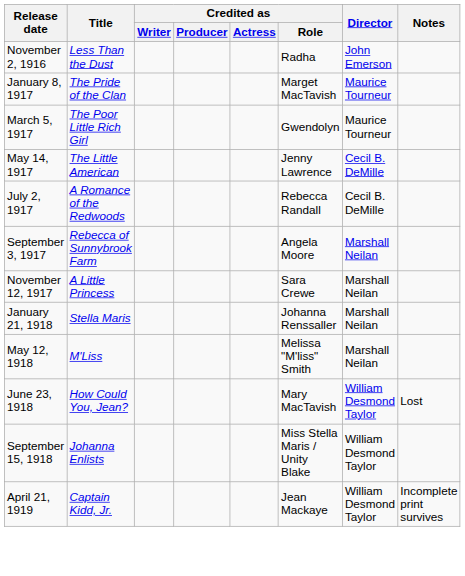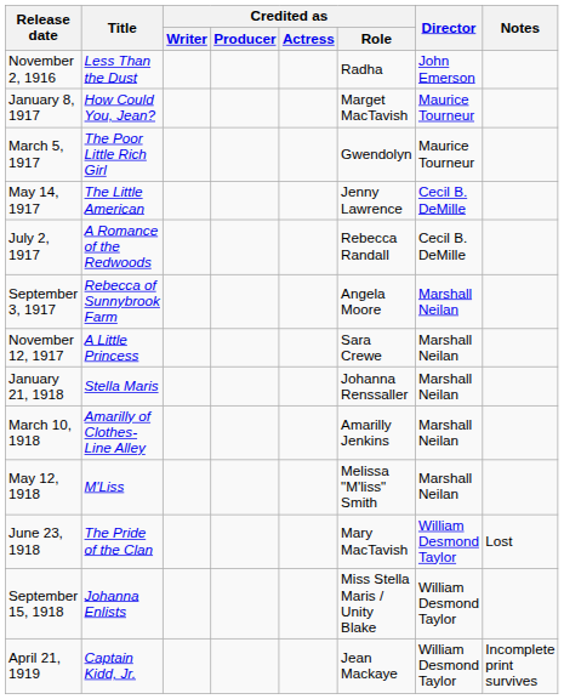 <table class="wikitable sortable sticky-header-multi" style="width: 100%; margin-right: 0;">
 <tr>
 <th scope="col" width="12%" rowspan="2">Release date</th>
 <th scope="col" width="20%" rowspan="2">Title</th>
 <th scope="col" colspan="4">Credited as</th>
 <th scope="col" width="15%" rowspan="2"><a href='#'>Director</a></th>
 <th scope="col" width="15%" rowspan="2">Notes</th>
 </tr>
 <tr>
 <th width="6%"><a href='#'>Writer</a></th>
 <th width="6%"><a href='#'>Producer</a></th>
 <th width="6%"><a href='#'>Actress</a></th>
 <th width="15%">Role</th>
 </tr>
 <tr>
 <td>November 2, 1916</td>
 <td scope="row"><em><a href='#'>Less Than the Dust</a></em></td>
 <td></td>
 <td></td>
 <td></td>
 <td>Radha</td>
 <td><a href='#'>John Emerson</a></td>
 <td></td>
 </tr>
 <tr>
 <td>January 8, 1917</td>
-<td scope="row" data-sort-value="Pride of the Clan, The"><em><a href='#'>The Pride of the Clan</a></em></td>
+<td scope="row"><em><a href='#'>How Could You, Jean?</a></em></td>
 <td></td>
 <td></td>
 <td></td>
 <td>Marget MacTavish</td>
 <td><a href='#'>Maurice Tourneur</a></td>
 <td></td>
 </tr>
 <tr>
 <td>March 5, 1917</td>
 <td scope="row" data-sort-value="Poor Little Rich Girl, The"><em><a href='#'>The Poor Little Rich Girl</a></em></td>
 <td></td>
 <td></td>
 <td></td>
 <td>Gwendolyn</td>
 <td>Maurice Tourneur</td>
 <td></td>
 </tr>
 <tr>
 <td>May 14, 1917</td>
 <td scope="row" data-sort-value="Little American, The"><em><a href='#'>The Little American</a></em></td>
 <td></td>
 <td></td>
 <td></td>
 <td>Jenny Lawrence</td>
 <td><a href='#'>Cecil B. DeMille</a></td>
 <td></td>
 </tr>
 <tr>
 <td>July 2, 1917</td>
 <td scope="row" data-sort-value="Romance of the Redwoods, A"><em><a href='#'>A Romance of the Redwoods</a></em></td>
 <td></td>
 <td></td>
 <td></td>
 <td>Rebecca Randall</td>
 <td>Cecil B. DeMille</td>
 <td></td>
 </tr>
 <tr>
 <td>September 3, 1917</td>
 <td scope="row"><em><a href='#'>Rebecca of Sunnybrook Farm</a></em></td>
 <td></td>
 <td></td>
 <td></td>
 <td>Angela Moore</td>
 <td><a href='#'>Marshall Neilan</a></td>
 <td></td>
 </tr>
 <tr>
 <td>November 12, 1917</td>
 <td scope="row" data-sort-value="Little Princess, A"><em><a href='#'>A Little Princess</a></em></td>
 <td></td>
 <td></td>
 <td></td>
 <td>Sara Crewe</td>
 <td>Marshall Neilan</td>
 <td></td>
 </tr>
 <tr>
 <td>January 21, 1918</td>
 <td scope="row"><em><a href='#'>Stella Maris</a></em></td>
 <td></td>
 <td></td>
 <td></td>
 <td>Johanna Renssaller</td>
 <td>Marshall Neilan</td>
 <td></td>
 </tr>
 <tr>
+<td>March 10, 1918</td>
+<td scope="row"><em><a href='#'>Amarilly of Clothes-Line Alley</a></em></td>
+<td></td>
+<td></td>
+<td></td>
+<td>Amarilly Jenkins</td>
+<td>Marshall Neilan</td>
+<td></td>
+</tr>
+<tr>
 <td>May 12, 1918</td>
 <td scope="row"><em><a href='#'>M'Liss</a></em></td>
 <td></td>
 <td></td>
 <td></td>
 <td>Melissa "M'liss" Smith</td>
 <td>Marshall Neilan</td>
 <td></td>
 </tr>
 <tr>
 <td>June 23, 1918</td>
-<td scope="row"><em><a href='#'>How Could You, Jean?</a></em></td>
+<td scope="row" data-sort-value="Pride of the Clan, The"><em><a href='#'>The Pride of the Clan</a></em></td>
 <td></td>
 <td></td>
 <td></td>
 <td>Mary MacTavish</td>
 <td><a href='#'>William Desmond Taylor</a></td>
 <td>Lost</td>
 </tr>
 <tr>
 <td>September 15, 1918</td>
 <td scope="row"><em><a href='#'>Johanna Enlists</a></em></td>
 <td></td>
 <td></td>
 <td></td>
 <td>Miss Stella Maris / Unity Blake</td>
 <td>William Desmond Taylor</td>
 <td></td>
 </tr>
 <tr>
 <td>April 21, 1919</td>
 <td scope="row"><em><a href='#'>Captain Kidd, Jr.</a></em></td>
 <td></td>
 <td></td>
 <td></td>
 <td>Jean Mackaye</td>
 <td>William Desmond Taylor</td>
 <td>Incomplete print survives</td>
 </tr>
 </table>
